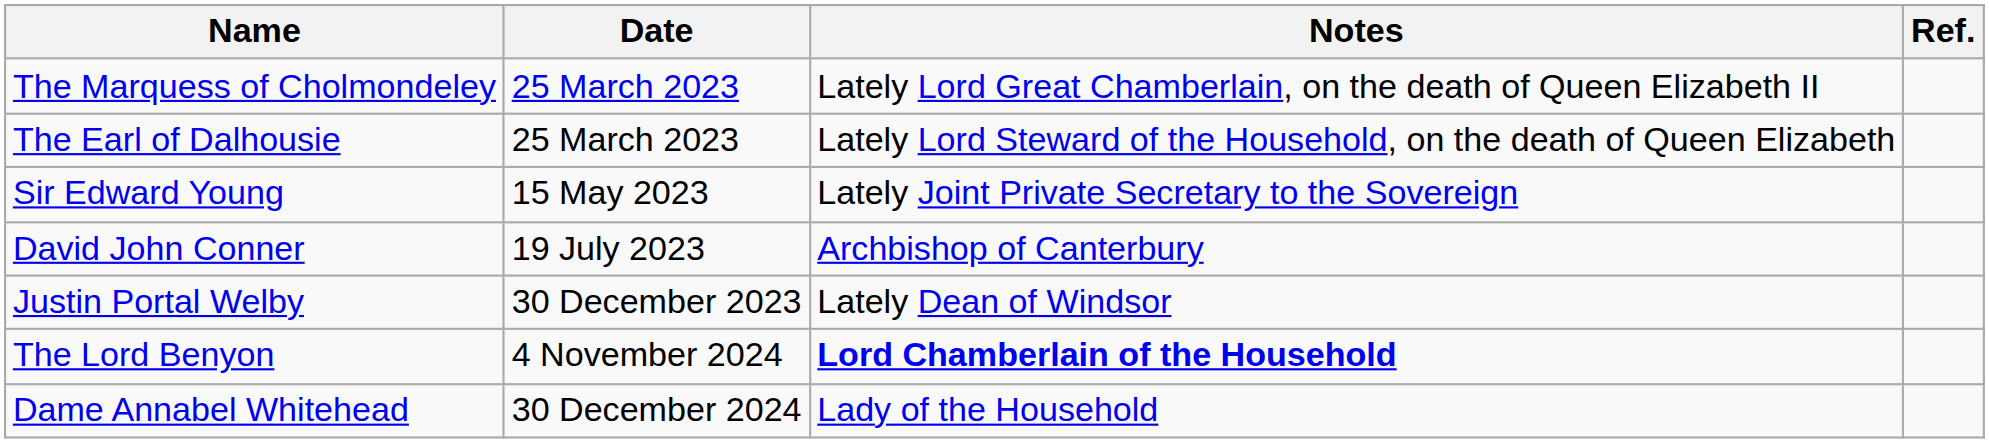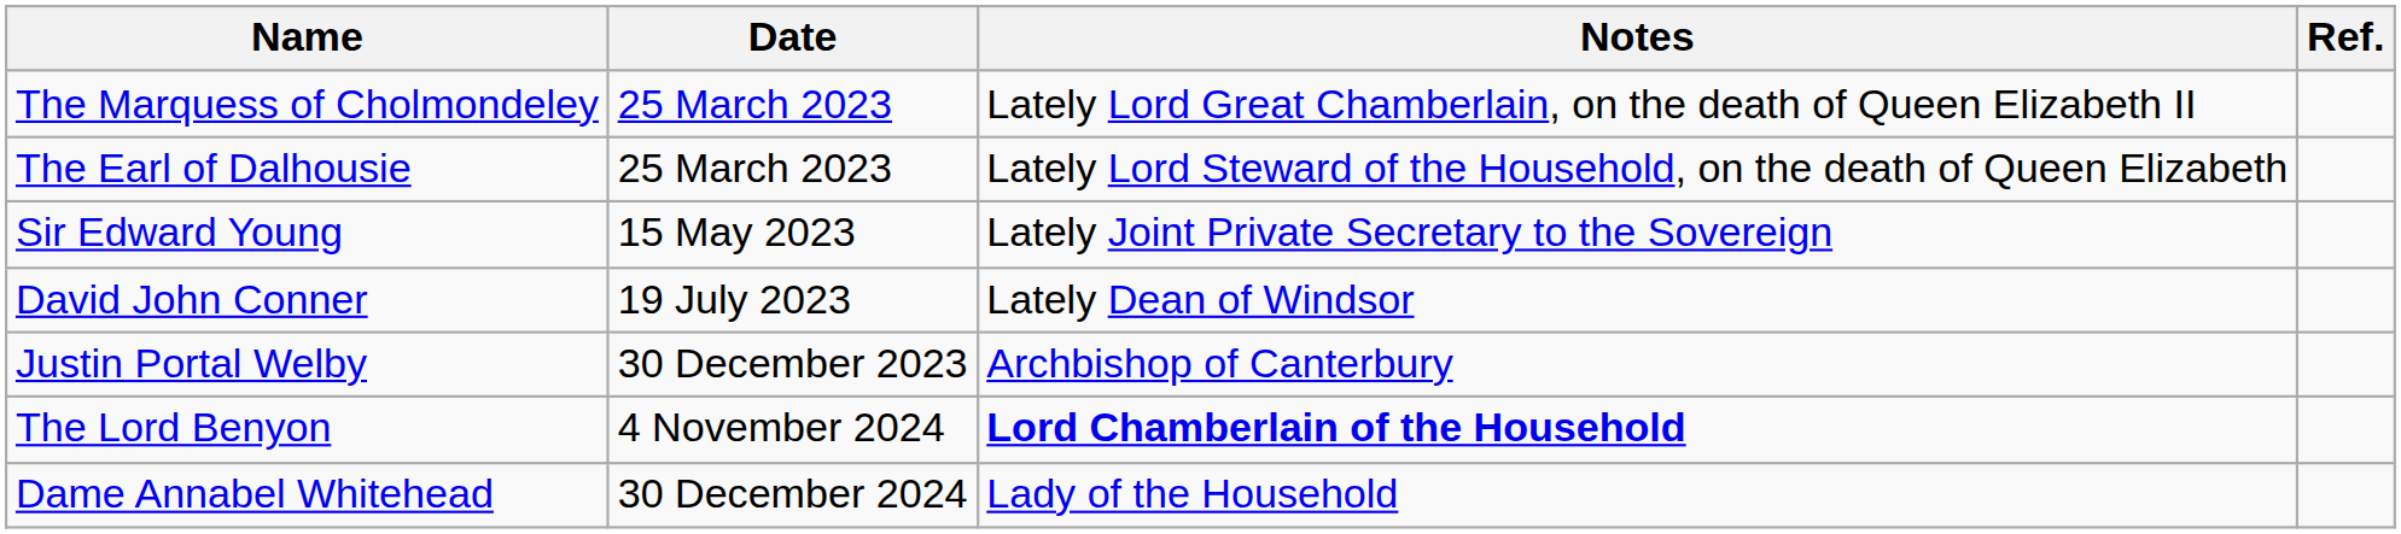 <table class="wikitable">
 <tr>
 <th>Name</th>
 <th>Date</th>
 <th>Notes</th>
 <th>Ref.</th>
 </tr>
 <tr>
 <td><a href='#'>The Marquess of Cholmondeley</a> </td>
 <td><a href='#'>25 March 2023</a></td>
 <td>Lately <a href='#'>Lord Great Chamberlain</a>, on the death of Queen Elizabeth II</td>
 <td></td>
 </tr>
 <tr>
 <td><a href='#'>The Earl of Dalhousie</a> </td>
 <td>25 March 2023</td>
 <td>Lately <a href='#'>Lord Steward of the Household</a>, on the death of Queen Elizabeth</td>
 <td></td>
 </tr>
 <tr>
 <td><a href='#'>Sir Edward Young</a> </td>
 <td>15 May 2023</td>
 <td>Lately <a href='#'>Joint Private Secretary to the Sovereign</a></td>
 <td></td>
 </tr>
 <tr>
 <td><a href='#'>David John Conner</a> </td>
 <td>19 July 2023</td>
-<td><a href='#'>Archbishop of Canterbury</a></td>
+<td>Lately <a href='#'>Dean of Windsor</a></td>
 <td></td>
 </tr>
 <tr>
 <td><a href='#'>Justin Portal Welby</a></td>
 <td>30 December 2023</td>
-<td>Lately <a href='#'>Dean of Windsor</a></td>
+<td><a href='#'>Archbishop of Canterbury</a></td>
 <td></td>
 </tr>
 <tr>
 <td><a href='#'>The Lord Benyon</a> </td>
 <td>4 November 2024</td>
 <td><strong><a href='#'>Lord Chamberlain of the Household</a></strong></td>
 <td></td>
 </tr>
 <tr>
 <td><a href='#'>Dame Annabel Whitehead</a> </td>
 <td>30 December 2024</td>
 <td><a href='#'>Lady of the Household</a></td>
 <td></td>
 </tr>
 </table>
